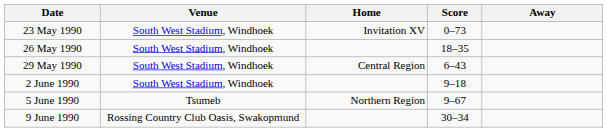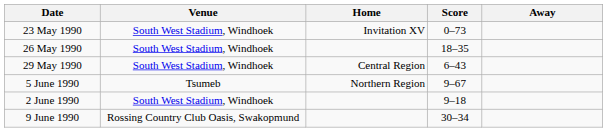 <table class="wikitable" style="text-align:center">
 <tr>
 <th style="width:142px">Date</th>
 <th scope="col" style="width:310px">Venue</th>
 <th style="width:180px">Home</th>
 <th style="width:75px">Score</th>
 <th style="width:180px">Away</th>
 </tr>
 <tr>
 <td>23 May 1990</td>
 <td><a href='#'>South West Stadium</a>, Windhoek</td>
 <td style="text-align:right">Invitation XV</td>
 <td>0–73</td>
 <td style="text-align:left"><strong></strong></td>
 </tr>
 <tr>
 <td>26 May 1990</td>
 <td><a href='#'>South West Stadium</a>, Windhoek</td>
 <td style="text-align:right"></td>
 <td>18–35</td>
 <td style="text-align:left"><strong></strong></td>
 </tr>
 <tr>
 <td>29 May 1990</td>
 <td><a href='#'>South West Stadium</a>, Windhoek</td>
 <td style="text-align:right">Central Region</td>
 <td>6–43</td>
 <td style="text-align:left"><strong></strong></td>
 </tr>
 <tr>
+<td>5 June 1990</td>
+<td>Tsumeb</td>
+<td style="text-align:right">Northern Region</td>
+<td>9–67</td>
+<td style="text-align:left"><strong></strong></td>
+</tr>
+<tr>
 <td>2 June 1990</td>
 <td><a href='#'>South West Stadium</a>, Windhoek</td>
 <td style="text-align:right"></td>
 <td>9–18</td>
-<td style="text-align:left"><strong></strong></td>
-</tr>
-<tr>
-<td>5 June 1990</td>
-<td>Tsumeb</td>
-<td style="text-align:right">Northern Region</td>
-<td>9–67</td>
 <td style="text-align:left"><strong></strong></td>
 </tr>
 <tr>
 <td>9 June 1990</td>
 <td>Rossing Country Club Oasis, Swakopmund</td>
 <td style="text-align:right"></td>
 <td>30–34</td>
 <td style="text-align:left"><strong></strong></td>
 </tr>
 </table>
